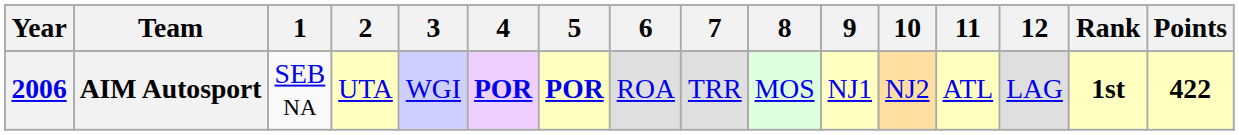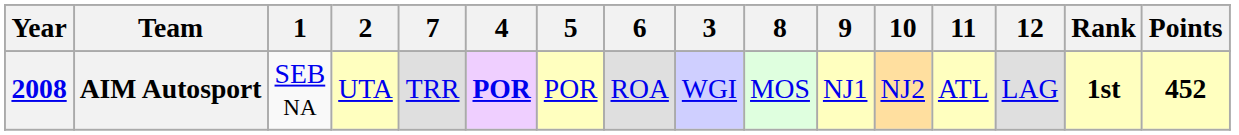 <table class="wikitable" style="text-align:center; font-size:90%">
 <tr>
 <th>Year</th>
 <th>Team</th>
 <th>1</th>
 <th>2</th>
-<th>3</th>
+<th>7</th>
 <th>4</th>
 <th>5</th>
 <th>6</th>
-<th>7</th>
+<th>3</th>
 <th>8</th>
 <th>9</th>
 <th>10</th>
 <th>11</th>
 <th>12</th>
 <th>Rank</th>
 <th>Points</th>
 </tr>
 <tr>
-<th><a href='#'>2006</a></th>
+<th><a href='#'>2008</a></th>
 <th>AIM Autosport</th>
 <td><a href='#'>SEB</a><br><small>NA</small></td>
 <td style="background:#FFFFBF;"><a href='#'>UTA</a><br></td>
+<td style="background:#DFDFDF;"><a href='#'>TRR</a><br></td>
+<td style="background:#EFCFFF;"><strong><a href='#'>POR</a><br></strong></td>
+<td style="background:#FFFFBF;"><a href='#'>POR</a><br></td>
+<td style="background:#DFDFDF;"><a href='#'>ROA</a><br></td>
 <td style="background:#CFCFFF;"><a href='#'>WGI</a><br></td>
-<td style="background:#EFCFFF;"><strong><a href='#'>POR</a><br></strong></td>
-<td style="background:#FFFFBF;"><strong><a href='#'>POR</a><br></strong></td>
-<td style="background:#DFDFDF;"><a href='#'>ROA</a><br></td>
-<td style="background:#DFDFDF;"><a href='#'>TRR</a><br></td>
 <td style="background:#DFFFDF;"><a href='#'>MOS</a><br></td>
 <td style="background:#FFFFBF;"><a href='#'>NJ1</a><br></td>
 <td style="background:#FFDF9F;"><a href='#'>NJ2</a><br></td>
 <td style="background:#FFFFBF;"><a href='#'>ATL</a><br></td>
 <td style="background:#DFDFDF;"><a href='#'>LAG</a><br></td>
 <td style="background:#FFFFBF;"><strong>1st</strong></td>
-<td style="background:#FFFFBF;"><strong>422</strong></td>
+<td style="background:#FFFFBF;"><strong>452</strong></td>
 </tr>
 </table>
